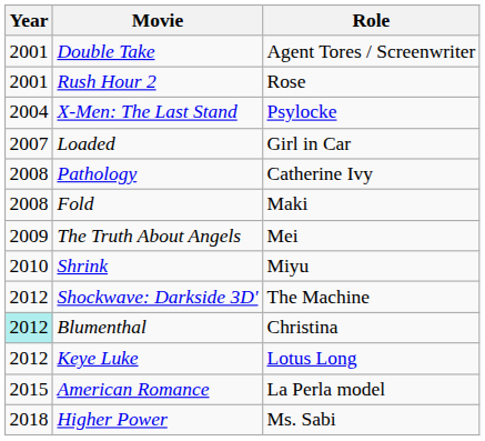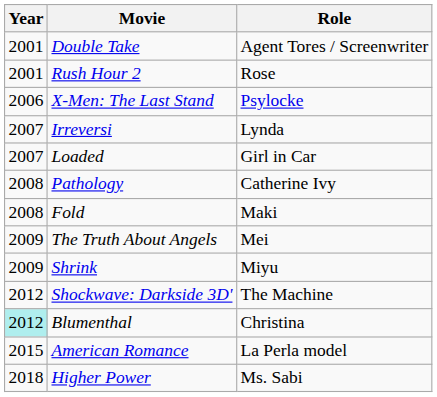 <table class="wikitable sortable">
 <tr>
 <th>Year</th>
 <th>Movie</th>
 <th>Role</th>
 </tr>
 <tr>
 <td>2001</td>
 <td><em><a href='#'>Double Take</a></em></td>
 <td>Agent Tores / Screenwriter</td>
 </tr>
 <tr>
 <td>2001</td>
 <td><em><a href='#'>Rush Hour 2</a></em></td>
 <td>Rose</td>
 </tr>
 <tr>
-<td>2004</td>
+<td>2006</td>
 <td><em><a href='#'>X-Men: The Last Stand</a></em></td>
 <td><a href='#'>Psylocke</a></td>
+</tr>
+<tr>
+<td>2007</td>
+<td><em><a href='#'>Irreversi</a></em></td>
+<td>Lynda</td>
 </tr>
 <tr>
 <td>2007</td>
 <td><em>Loaded</em></td>
 <td>Girl in Car</td>
 </tr>
 <tr>
 <td>2008</td>
 <td><em><a href='#'>Pathology</a></em></td>
 <td>Catherine Ivy</td>
 </tr>
 <tr>
 <td>2008</td>
 <td><em>Fold</em></td>
 <td>Maki</td>
 </tr>
 <tr>
 <td>2009</td>
 <td><em>The Truth About Angels</em></td>
 <td>Mei</td>
 </tr>
 <tr>
-<td>2010</td>
+<td>2009</td>
 <td><em><a href='#'>Shrink</a></em></td>
 <td>Miyu</td>
 </tr>
 <tr>
 <td>2012</td>
 <td><em><a href='#'>Shockwave: Darkside 3D'</a></em></td>
 <td>The Machine</td>
 </tr>
 <tr>
 <td style="background: paleturquoise;">2012</td>
 <td><em>Blumenthal</em></td>
 <td>Christina</td>
 </tr>
 <tr>
-<td>2012</td>
-<td><em><a href='#'>Keye Luke</a></em></td>
-<td><a href='#'>Lotus Long</a></td>
-</tr>
-<tr>
 <td>2015</td>
 <td><em><a href='#'>American Romance</a></em></td>
 <td>La Perla model</td>
 </tr>
 <tr>
 <td>2018</td>
 <td><em><a href='#'>Higher Power</a></em></td>
 <td>Ms. Sabi</td>
 </tr>
 </table>
